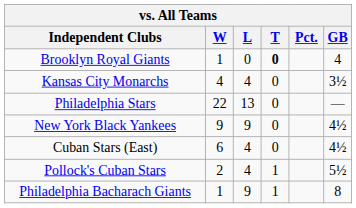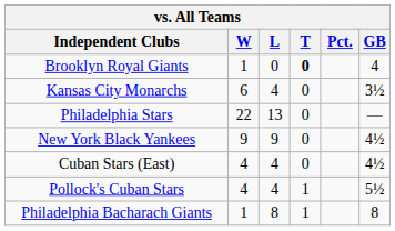 <table class="wikitable" width="400em" style="text-align:center;">
 <tr>
 <th colspan="6">vs. All Teams</th>
 </tr>
 <tr>
 <th width="58%">Independent Clubs</th>
 <th width="8%"><a href='#'>W</a></th>
 <th width="8%"><a href='#'>L</a></th>
 <th width="8%"><a href='#'>T</a></th>
 <th width="10%"><a href='#'>Pct.</a></th>
 <th width="8%"><a href='#'>GB</a></th>
 </tr>
 <tr>
 <td><a href='#'>Brooklyn Royal Giants</a></td>
 <td>1</td>
 <td>0</td>
 <td><strong>0</strong></td>
 <td></td>
 <td>4</td>
 </tr>
 <tr>
 <td><a href='#'>Kansas City Monarchs</a></td>
-<td>4</td>
+<td>6</td>
 <td>4</td>
 <td>0</td>
 <td></td>
 <td>3½</td>
 </tr>
 <tr>
 <td><a href='#'>Philadelphia Stars</a></td>
 <td>22</td>
 <td>13</td>
 <td>0</td>
 <td></td>
 <td>—</td>
 </tr>
 <tr>
 <td><a href='#'>New York Black Yankees</a></td>
 <td>9</td>
 <td>9</td>
 <td>0</td>
 <td></td>
 <td>4½</td>
 </tr>
 <tr>
 <td>Cuban Stars (East)</td>
-<td>6</td>
+<td>4</td>
 <td>4</td>
 <td>0</td>
 <td></td>
 <td>4½</td>
 </tr>
 <tr>
 <td><a href='#'>Pollock's Cuban Stars</a></td>
-<td>2</td>
+<td>4</td>
 <td>4</td>
 <td>1</td>
 <td></td>
 <td>5½</td>
 </tr>
 <tr>
 <td><a href='#'>Philadelphia Bacharach Giants</a></td>
 <td>1</td>
-<td>9</td>
+<td>8</td>
 <td>1</td>
 <td></td>
 <td>8</td>
 </tr>
 </table>
